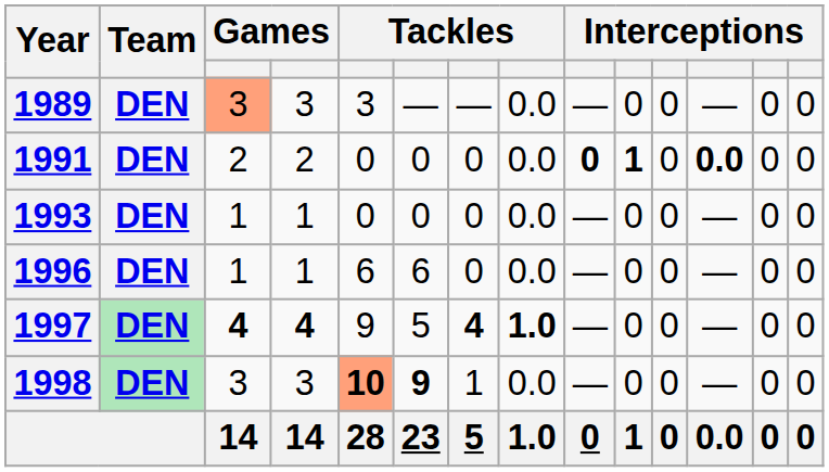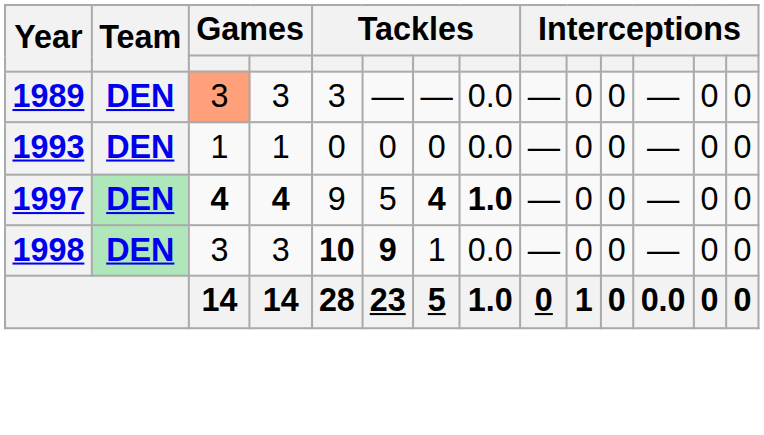 <table class="wikitable" style="text-align:center;">
 <tr>
 <th rowspan="2">Year</th>
 <th rowspan="2">Team</th>
 <th colspan="2">Games</th>
 <th colspan="4">Tackles</th>
 <th colspan="6">Interceptions</th>
 </tr>
 <tr>
 <th></th>
 <th></th>
 <th></th>
 <th></th>
 <th></th>
 <th></th>
 <th></th>
 <th></th>
 <th></th>
 <th></th>
 <th></th>
 <th></th>
 </tr>
 <tr>
 <th><a href='#'>1989</a></th>
 <th><a href='#'>DEN</a></th>
 <td style="background: lightsalmon;">3</td>
 <td>3</td>
 <td>3</td>
 <td>—</td>
 <td>—</td>
 <td>0.0</td>
 <td>—</td>
 <td>0</td>
 <td>0</td>
 <td>—</td>
 <td>0</td>
 <td>0</td>
 </tr>
 <tr>
-<th><a href='#'>1991</a></th>
-<th><a href='#'>DEN</a></th>
-<td>2</td>
-<td>2</td>
-<td>0</td>
-<td>0</td>
-<td>0</td>
-<td>0.0</td>
-<td><strong>0</strong></td>
-<td><strong>1</strong></td>
-<td>0</td>
-<td><strong>0.0</strong></td>
-<td>0</td>
-<td>0</td>
-</tr>
-<tr>
 <th><a href='#'>1993</a></th>
 <th><a href='#'>DEN</a></th>
 <td>1</td>
 <td>1</td>
 <td>0</td>
 <td>0</td>
-<td>0</td>
-<td>0.0</td>
-<td>—</td>
-<td>0</td>
-<td>0</td>
-<td>—</td>
-<td>0</td>
-<td>0</td>
-</tr>
-<tr>
-<th><a href='#'>1996</a></th>
-<th><a href='#'>DEN</a></th>
-<td>1</td>
-<td>1</td>
-<td>6</td>
-<td>6</td>
 <td>0</td>
 <td>0.0</td>
 <td>—</td>
 <td>0</td>
 <td>0</td>
 <td>—</td>
 <td>0</td>
 <td>0</td>
 </tr>
 <tr>
 <th><a href='#'>1997</a></th>
 <th style="background:#afe6ba;"><a href='#'>DEN</a></th>
 <td><strong>4</strong></td>
 <td><strong>4</strong></td>
 <td>9</td>
 <td>5</td>
 <td><strong>4</strong></td>
 <td><strong>1.0</strong></td>
 <td>—</td>
 <td>0</td>
 <td>0</td>
 <td>—</td>
 <td>0</td>
 <td>0</td>
 </tr>
 <tr>
 <th><a href='#'>1998</a></th>
 <th style="background:#afe6ba;"><a href='#'>DEN</a></th>
 <td>3</td>
 <td>3</td>
-<td style="background: lightsalmon;"><strong>10</strong></td>
+<td><strong>10</strong></td>
 <td><strong>9</strong></td>
 <td>1</td>
 <td>0.0</td>
 <td>—</td>
 <td>0</td>
 <td>0</td>
 <td>—</td>
 <td>0</td>
 <td>0</td>
 </tr>
 <tr>
 <th colspan="2"></th>
 <th>14</th>
 <th>14</th>
 <th>28</th>
 <th><u>23</u></th>
 <th><u>5</u></th>
 <th>1.0</th>
 <th><u>0</u></th>
 <th>1</th>
 <th>0</th>
 <th>0.0</th>
 <th>0</th>
 <th>0</th>
 </tr>
 </table>
